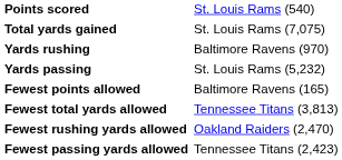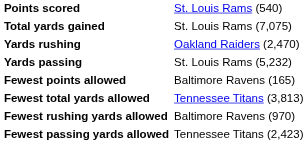 <table cellpadding="3" cellspacing="1">
 <tr>
 <td><strong>Points scored</strong></td>
 <td><a href='#'>St. Louis Rams</a> (540)</td>
 </tr>
 <tr>
 <td><strong>Total yards gained</strong></td>
 <td>St. Louis Rams (7,075)</td>
 </tr>
 <tr>
 <td><strong>Yards rushing</strong></td>
-<td>Baltimore Ravens (970)</td>
+<td><a href='#'>Oakland Raiders</a> (2,470)</td>
 </tr>
 <tr>
 <td><strong>Yards passing</strong></td>
 <td>St. Louis Rams (5,232)</td>
 </tr>
 <tr>
 <td><strong>Fewest points allowed</strong></td>
 <td>Baltimore Ravens (165)</td>
 </tr>
 <tr>
 <td><strong>Fewest total yards allowed</strong></td>
 <td><a href='#'>Tennessee Titans</a> (3,813)</td>
 </tr>
 <tr>
 <td><strong>Fewest rushing yards allowed</strong></td>
-<td><a href='#'>Oakland Raiders</a> (2,470)</td>
+<td>Baltimore Ravens (970)</td>
 </tr>
 <tr>
 <td><strong>Fewest passing yards allowed</strong></td>
 <td>Tennessee Titans (2,423)</td>
 </tr>
 </table>
